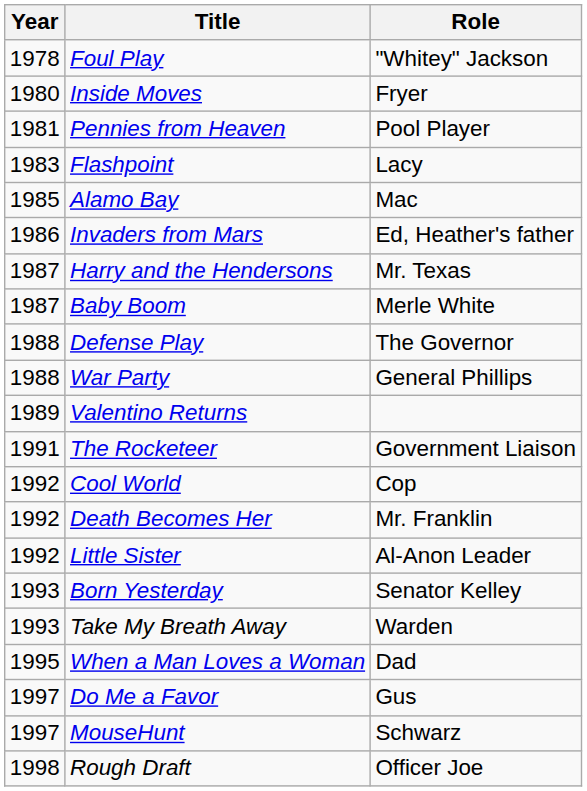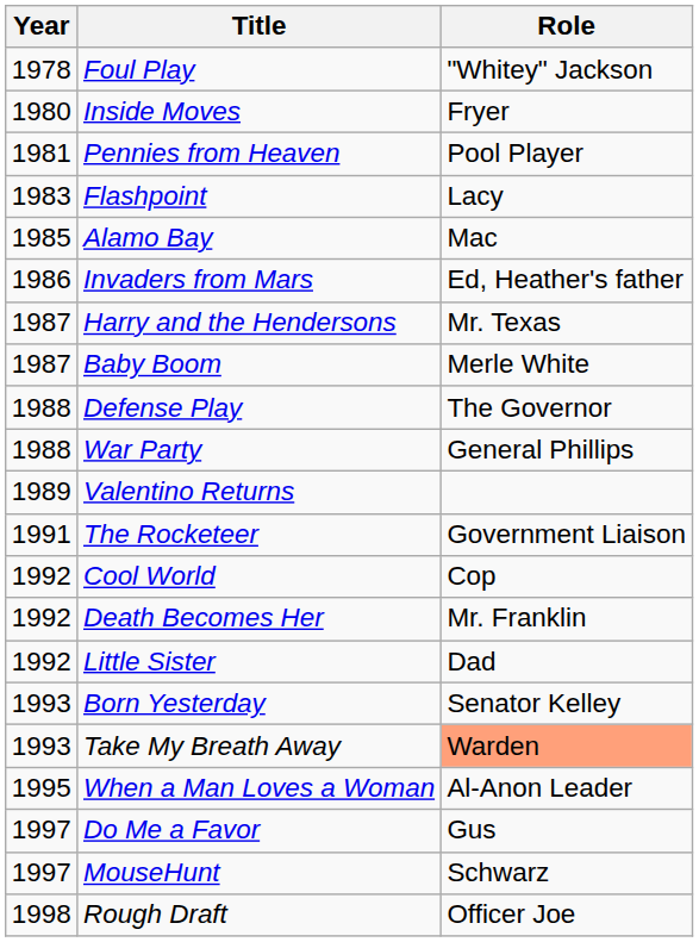 <table class="wikitable sortable">
 <tr>
 <th>Year</th>
 <th>Title</th>
 <th>Role</th>
 </tr>
 <tr>
 <td>1978</td>
 <td><em><a href='#'>Foul Play</a></em></td>
 <td>"Whitey" Jackson</td>
 </tr>
 <tr>
 <td>1980</td>
 <td><em><a href='#'>Inside Moves</a></em></td>
 <td>Fryer</td>
 </tr>
 <tr>
 <td>1981</td>
 <td><em><a href='#'>Pennies from Heaven</a></em></td>
 <td>Pool Player</td>
 </tr>
 <tr>
 <td>1983</td>
 <td><em><a href='#'>Flashpoint</a></em></td>
 <td>Lacy</td>
 </tr>
 <tr>
 <td>1985</td>
 <td><em><a href='#'>Alamo Bay</a></em></td>
 <td>Mac</td>
 </tr>
 <tr>
 <td>1986</td>
 <td><em><a href='#'>Invaders from Mars</a></em></td>
 <td>Ed, Heather's father</td>
 </tr>
 <tr>
 <td>1987</td>
 <td><em><a href='#'>Harry and the Hendersons</a></em></td>
 <td>Mr. Texas</td>
 </tr>
 <tr>
 <td>1987</td>
 <td><em><a href='#'>Baby Boom</a></em></td>
 <td>Merle White</td>
 </tr>
 <tr>
 <td>1988</td>
 <td><em><a href='#'>Defense Play</a></em></td>
 <td>The Governor</td>
 </tr>
 <tr>
 <td>1988</td>
 <td><em><a href='#'>War Party</a></em></td>
 <td>General Phillips</td>
 </tr>
 <tr>
 <td>1989</td>
 <td><em><a href='#'>Valentino Returns</a></em></td>
 <td></td>
 </tr>
 <tr>
 <td>1991</td>
 <td><em><a href='#'>The Rocketeer</a></em></td>
 <td>Government Liaison</td>
 </tr>
 <tr>
 <td>1992</td>
 <td><em><a href='#'>Cool World</a></em></td>
 <td>Cop</td>
 </tr>
 <tr>
 <td>1992</td>
 <td><em><a href='#'>Death Becomes Her</a></em></td>
 <td>Mr. Franklin</td>
 </tr>
 <tr>
 <td>1992</td>
 <td><em><a href='#'>Little Sister</a></em></td>
-<td>Al-Anon Leader</td>
+<td>Dad</td>
 </tr>
 <tr>
 <td>1993</td>
 <td><em><a href='#'>Born Yesterday</a></em></td>
 <td>Senator Kelley</td>
 </tr>
 <tr>
 <td>1993</td>
 <td><em>Take My Breath Away</em></td>
-<td>Warden</td>
+<td style="background: lightsalmon;">Warden</td>
 </tr>
 <tr>
 <td>1995</td>
 <td><em><a href='#'>When a Man Loves a Woman</a></em></td>
-<td>Dad</td>
+<td>Al-Anon Leader</td>
 </tr>
 <tr>
 <td>1997</td>
 <td><em><a href='#'>Do Me a Favor</a></em></td>
 <td>Gus</td>
 </tr>
 <tr>
 <td>1997</td>
 <td><em><a href='#'>MouseHunt</a></em></td>
 <td>Schwarz</td>
 </tr>
 <tr>
 <td>1998</td>
 <td><em>Rough Draft</em></td>
 <td>Officer Joe</td>
 </tr>
 </table>
